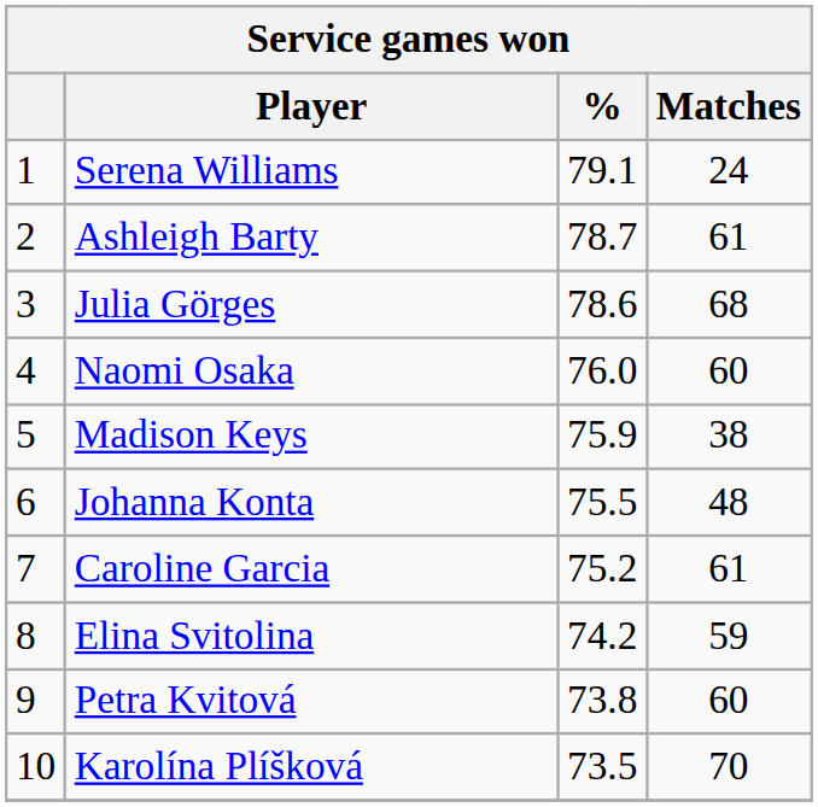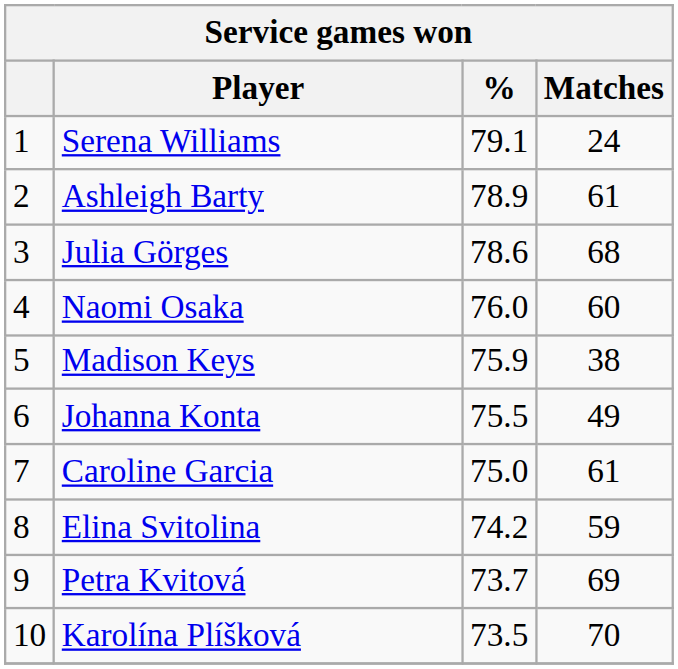 <table class="wikitable sortable" style=font-size:90%>
 <tr>
 <th colspan=4>Service games won</th>
 </tr>
 <tr>
 <th></th>
 <th width=170>Player</th>
 <th width=20>%</th>
 <th>Matches</th>
 </tr>
 <tr>
 <td>1</td>
 <td> <a href='#'>Serena Williams</a></td>
 <td align=center>79.1</td>
 <td align=center>24</td>
 </tr>
 <tr>
 <td>2</td>
 <td> <a href='#'>Ashleigh Barty</a></td>
-<td align=center>78.7</td>
+<td align=center>78.9</td>
 <td align=center>61</td>
 </tr>
 <tr>
 <td>3</td>
 <td> <a href='#'>Julia Görges</a></td>
 <td align=center>78.6</td>
 <td align=center>68</td>
 </tr>
 <tr>
 <td>4</td>
 <td> <a href='#'>Naomi Osaka</a></td>
 <td align=center>76.0</td>
 <td align=center>60</td>
 </tr>
 <tr>
 <td>5</td>
 <td> <a href='#'>Madison Keys</a></td>
 <td align=center>75.9</td>
 <td align=center>38</td>
 </tr>
 <tr>
 <td>6</td>
 <td> <a href='#'>Johanna Konta</a></td>
 <td align=center>75.5</td>
-<td align=center>48</td>
+<td align=center>49</td>
 </tr>
 <tr>
 <td>7</td>
 <td> <a href='#'>Caroline Garcia</a></td>
-<td align=center>75.2</td>
+<td align=center>75.0</td>
 <td align=center>61</td>
 </tr>
 <tr>
 <td>8</td>
 <td> <a href='#'>Elina Svitolina</a></td>
 <td align=center>74.2</td>
 <td align=center>59</td>
 </tr>
 <tr>
 <td>9</td>
 <td> <a href='#'>Petra Kvitová</a></td>
-<td align=center>73.8</td>
-<td align=center>60</td>
+<td align=center>73.7</td>
+<td align=center>69</td>
 </tr>
 <tr>
 <td>10</td>
 <td> <a href='#'>Karolína Plíšková</a></td>
 <td align=center>73.5</td>
 <td align=center>70</td>
 </tr>
 <tr>
 </tr>
 </table>
